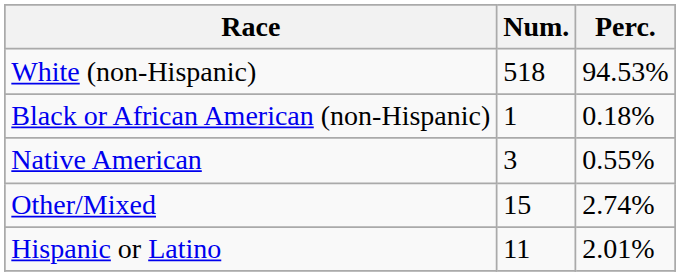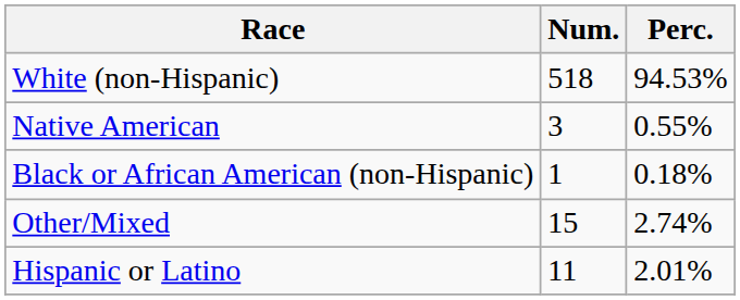 <table class="wikitable">
 <tr>
 <th>Race</th>
 <th>Num.</th>
 <th>Perc.</th>
 </tr>
 <tr>
 <td><a href='#'>White</a> (non-Hispanic)</td>
 <td>518</td>
 <td>94.53%</td>
 </tr>
 <tr>
+<td><a href='#'>Native American</a></td>
+<td>3</td>
+<td>0.55%</td>
+</tr>
+<tr>
 <td><a href='#'>Black or African American</a> (non-Hispanic)</td>
 <td>1</td>
 <td>0.18%</td>
-</tr>
-<tr>
-<td><a href='#'>Native American</a></td>
-<td>3</td>
-<td>0.55%</td>
 </tr>
 <tr>
 <td><a href='#'>Other/Mixed</a></td>
 <td>15</td>
 <td>2.74%</td>
 </tr>
 <tr>
 <td><a href='#'>Hispanic</a> or <a href='#'>Latino</a></td>
 <td>11</td>
 <td>2.01%</td>
 </tr>
 </table>
